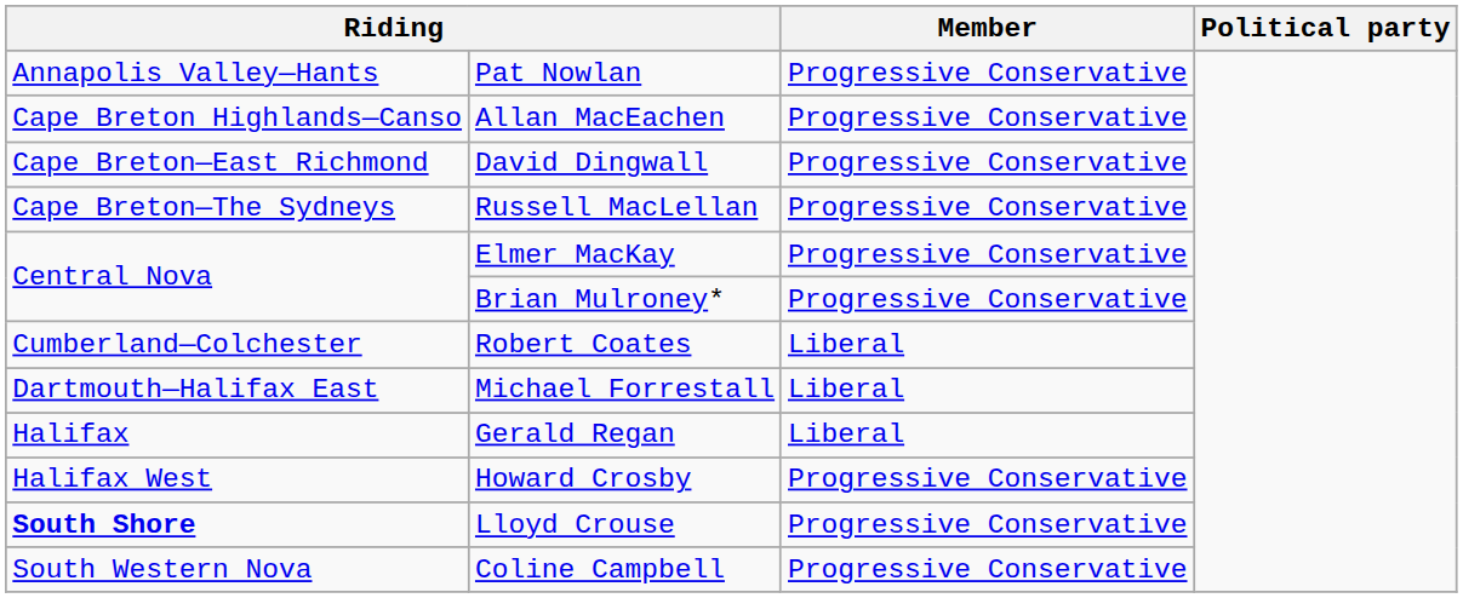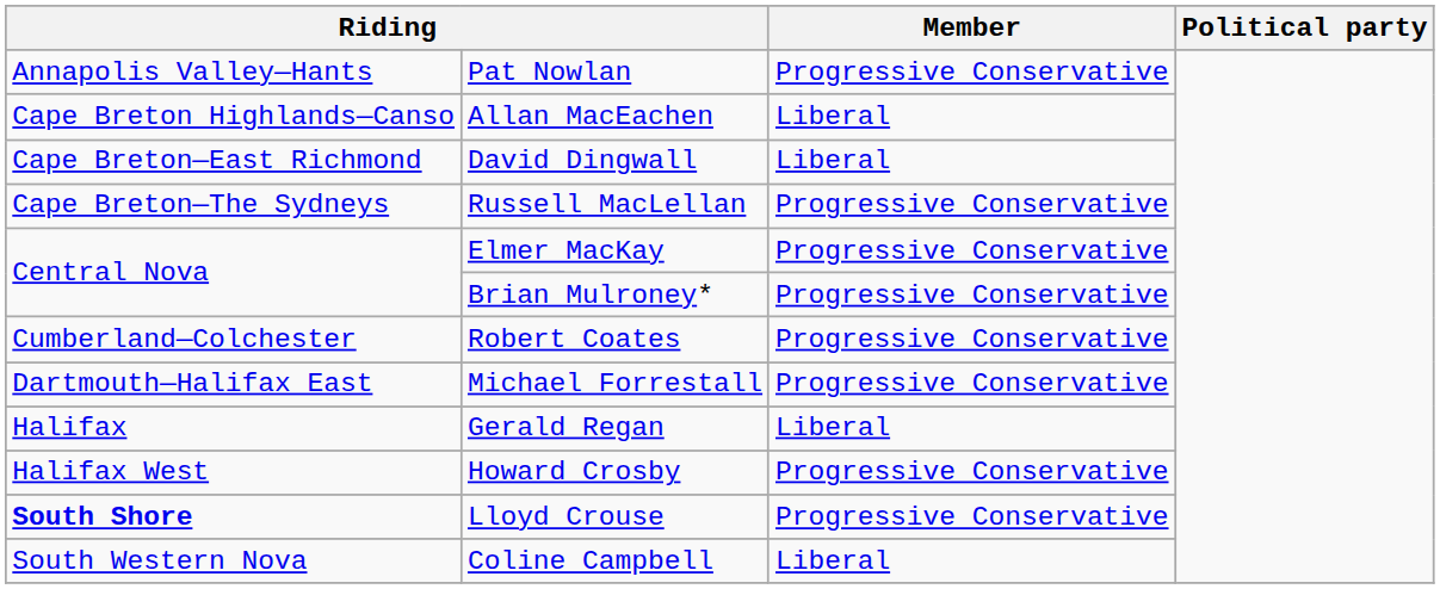 <table class="wikitable">
 <tr>
 <th colspan="2">Riding</th>
 <th>Member</th>
 <th>Political party</th>
 </tr>
 <tr>
 <td><a href='#'>Annapolis Valley—Hants</a></td>
 <td><a href='#'>Pat Nowlan</a></td>
 <td><a href='#'>Progressive Conservative</a></td>
 </tr>
 <tr>
 <td><a href='#'>Cape Breton Highlands—Canso</a></td>
 <td><a href='#'>Allan MacEachen</a></td>
-<td><a href='#'>Progressive Conservative</a></td>
+<td><a href='#'>Liberal</a></td>
 </tr>
 <tr>
 <td><a href='#'>Cape Breton—East Richmond</a></td>
 <td><a href='#'>David Dingwall</a></td>
-<td><a href='#'>Progressive Conservative</a></td>
+<td><a href='#'>Liberal</a></td>
 </tr>
 <tr>
 <td><a href='#'>Cape Breton—The Sydneys</a></td>
 <td><a href='#'>Russell MacLellan</a></td>
 <td><a href='#'>Progressive Conservative</a></td>
 </tr>
 <tr>
 <td rowspan="2"><a href='#'>Central Nova</a></td>
 <td><a href='#'>Elmer MacKay</a></td>
 <td><a href='#'>Progressive Conservative</a></td>
 </tr>
 <tr>
 <td><a href='#'>Brian Mulroney</a>*</td>
 <td><a href='#'>Progressive Conservative</a></td>
 </tr>
 <tr>
 <td><a href='#'>Cumberland—Colchester</a></td>
 <td><a href='#'>Robert Coates</a></td>
-<td><a href='#'>Liberal</a></td>
+<td><a href='#'>Progressive Conservative</a></td>
 </tr>
 <tr>
 <td><a href='#'>Dartmouth—Halifax East</a></td>
 <td><a href='#'>Michael Forrestall</a></td>
-<td><a href='#'>Liberal</a></td>
+<td><a href='#'>Progressive Conservative</a></td>
 </tr>
 <tr>
 <td><a href='#'>Halifax</a></td>
 <td><a href='#'>Gerald Regan</a></td>
 <td><a href='#'>Liberal</a></td>
 </tr>
 <tr>
 <td><a href='#'>Halifax West</a></td>
 <td><a href='#'>Howard Crosby</a></td>
 <td><a href='#'>Progressive Conservative</a></td>
 </tr>
 <tr>
 <td><strong><a href='#'>South Shore</a></strong></td>
 <td><a href='#'>Lloyd Crouse</a></td>
 <td><a href='#'>Progressive Conservative</a></td>
 </tr>
 <tr>
 <td><a href='#'>South Western Nova</a></td>
 <td><a href='#'>Coline Campbell</a></td>
-<td><a href='#'>Progressive Conservative</a></td>
+<td><a href='#'>Liberal</a></td>
 </tr>
 </table>
